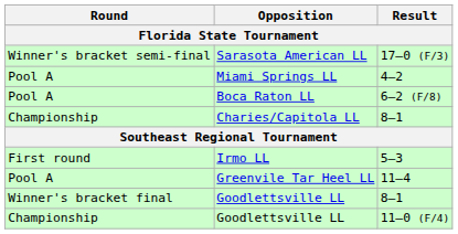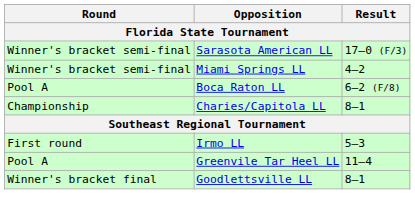 <table class="wikitable">
 <tr>
 <th>Round</th>
 <th>Opposition</th>
 <th>Result</th>
 </tr>
 <tr>
 <th colspan=3>Florida State Tournament</th>
 </tr>
 <tr bgcolor=ccffcc>
 <td>Winner's bracket semi-final</td>
 <td><a href='#'>Sarasota American LL</a></td>
 <td>17–0 <small>(F/3)</small></td>
 </tr>
 <tr bgcolor=ccffcc>
-<td>Pool A</td>
+<td>Winner's bracket semi-final</td>
 <td><a href='#'>Miami Springs LL</a></td>
 <td>4–2</td>
 </tr>
 <tr bgcolor=ccffcc>
 <td>Pool A</td>
 <td><a href='#'>Boca Raton LL</a></td>
 <td>6–2 <small>(F/8)</small></td>
 </tr>
 <tr bgcolor=ccffcc>
 <td>Championship</td>
 <td><a href='#'>Charies/Capitola LL</a></td>
 <td>8–1</td>
 </tr>
 <tr>
 <th colspan=3>Southeast Regional Tournament</th>
 </tr>
 <tr bgcolor=ccffcc>
 <td>First round</td>
 <td> <a href='#'>Irmo LL</a></td>
 <td>5–3</td>
 </tr>
 <tr bgcolor=ccffcc>
 <td>Pool A</td>
 <td> <a href='#'>Greenvile Tar Heel LL</a></td>
 <td>11–4</td>
 </tr>
 <tr bgcolor=ccffcc>
 <td>Winner's bracket final</td>
 <td> <a href='#'>Goodlettsville LL</a></td>
 <td>8–1</td>
 </tr>
-<tr bgcolor=ccffcc>
-<td>Championship</td>
-<td> Goodlettsville LL</td>
-<td>11–0 <small>(F/4)</small></td>
-</tr>
 </table>
